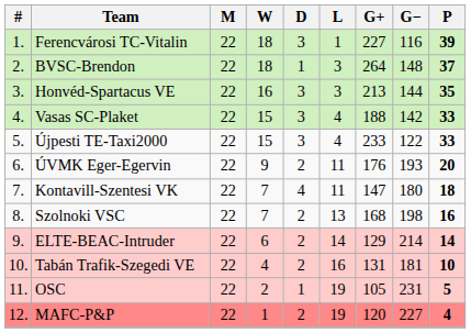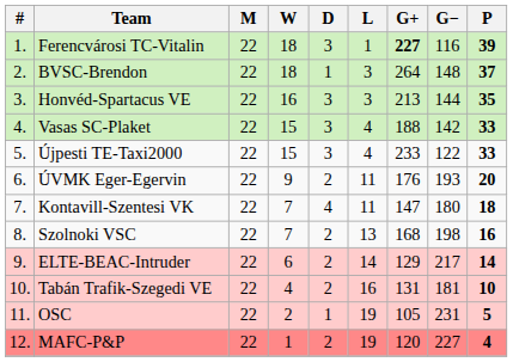 <table class="wikitable" style="text-align: center;">
 <tr>
 <th width="15">#</th>
 <th width="175">Team</th>
 <th width="30">M</th>
 <th width="30">W</th>
 <th width="30">D</th>
 <th width="30">L</th>
 <th width="30">G+</th>
 <th width="30">G−</th>
 <th width="30">P</th>
 </tr>
 <tr style="background: #D0F0C0;">
 <td>1.</td>
 <td align="left">Ferencvárosi TC-Vitalin</td>
 <td>22</td>
 <td>18</td>
 <td>3</td>
 <td>1</td>
-<td>227</td>
+<td><strong>227</strong></td>
 <td>116</td>
 <td><strong>39</strong></td>
 </tr>
 <tr style="background: #D0F0C0;">
 <td>2.</td>
 <td align="left">BVSC-Brendon</td>
 <td>22</td>
 <td>18</td>
 <td>1</td>
 <td>3</td>
 <td>264</td>
 <td>148</td>
 <td><strong>37</strong></td>
 </tr>
 <tr style="background: #D0F0C0;">
 <td>3.</td>
 <td align="left">Honvéd-Spartacus VE</td>
 <td>22</td>
 <td>16</td>
 <td>3</td>
 <td>3</td>
 <td>213</td>
 <td>144</td>
 <td><strong>35</strong></td>
 </tr>
 <tr style="background: #D0F0C0;">
 <td>4.</td>
 <td align="left">Vasas SC-Plaket</td>
 <td>22</td>
 <td>15</td>
 <td>3</td>
 <td>4</td>
 <td>188</td>
 <td>142</td>
 <td><strong>33</strong></td>
 </tr>
 <tr>
 <td>5.</td>
 <td align="left">Újpesti TE-Taxi2000</td>
 <td>22</td>
 <td>15</td>
 <td>3</td>
 <td>4</td>
 <td>233</td>
 <td>122</td>
 <td><strong>33</strong></td>
 </tr>
 <tr>
 <td>6.</td>
 <td align="left">ÚVMK Eger-Egervin</td>
 <td>22</td>
 <td>9</td>
 <td>2</td>
 <td>11</td>
 <td>176</td>
 <td>193</td>
 <td><strong>20</strong></td>
 </tr>
 <tr>
 <td>7.</td>
 <td align="left">Kontavill-Szentesi VK</td>
 <td>22</td>
 <td>7</td>
 <td>4</td>
 <td>11</td>
 <td>147</td>
 <td>180</td>
 <td><strong>18</strong></td>
 </tr>
 <tr>
 <td>8.</td>
 <td align="left">Szolnoki VSC</td>
 <td>22</td>
 <td>7</td>
 <td>2</td>
 <td>13</td>
 <td>168</td>
 <td>198</td>
 <td><strong>16</strong></td>
 </tr>
 <tr style="background: #FFCCCC;">
 <td>9.</td>
 <td align="left">ELTE-BEAC-Intruder</td>
 <td>22</td>
 <td>6</td>
 <td>2</td>
 <td>14</td>
 <td>129</td>
-<td>214</td>
+<td>217</td>
 <td><strong>14</strong></td>
 </tr>
 <tr style="background: #FFCCCC;">
 <td>10.</td>
 <td align="left">Tabán Trafik-Szegedi VE</td>
 <td>22</td>
 <td>4</td>
 <td>2</td>
 <td>16</td>
 <td>131</td>
 <td>181</td>
 <td><strong>10</strong></td>
 </tr>
 <tr style="background: #FFCCCC;">
 <td>11.</td>
 <td align="left">OSC</td>
 <td>22</td>
 <td>2</td>
 <td>1</td>
 <td>19</td>
 <td>105</td>
 <td>231</td>
 <td><strong>5</strong></td>
 </tr>
 <tr style="background: #FF8888;">
 <td>12.</td>
 <td align="left">MAFC-P&P</td>
 <td>22</td>
 <td>1</td>
 <td>2</td>
 <td>19</td>
 <td>120</td>
 <td>227</td>
 <td><strong>4</strong></td>
 </tr>
 <tr>
 </tr>
 </table>
